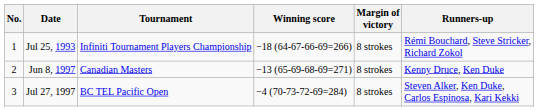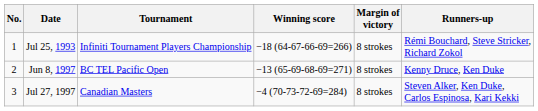 <table class="wikitable" style="font-size:95%;">
 <tr>
 <th>No.</th>
 <th>Date</th>
 <th>Tournament</th>
 <th>Winning score</th>
 <th>Margin of<br>victory</th>
 <th>Runners-up</th>
 </tr>
 <tr>
 <td align=center>1</td>
 <td align=right>Jul 25, <a href='#'>1993</a></td>
 <td><a href='#'>Infiniti Tournament Players Championship</a></td>
 <td>−18 (64-67-66-69=266)</td>
 <td>8 strokes</td>
 <td> <a href='#'>Rémi Bouchard</a>,  <a href='#'>Steve Stricker</a>,<br> <a href='#'>Richard Zokol</a></td>
 </tr>
 <tr>
 <td align=center>2</td>
 <td align=right>Jun 8, <a href='#'>1997</a></td>
-<td><a href='#'>Canadian Masters</a></td>
+<td><a href='#'>BC TEL Pacific Open</a></td>
 <td>−13 (65-69-68-69=271)</td>
 <td>8 strokes</td>
 <td> <a href='#'>Kenny Druce</a>,  <a href='#'>Ken Duke</a></td>
 </tr>
 <tr>
 <td align=center>3</td>
 <td align=right>Jul 27, 1997</td>
-<td><a href='#'>BC TEL Pacific Open</a></td>
+<td><a href='#'>Canadian Masters</a></td>
 <td>−4 (70-73-72-69=284)</td>
 <td>8 strokes</td>
 <td> <a href='#'>Steven Alker</a>,  <a href='#'>Ken Duke</a>,<br> <a href='#'>Carlos Espinosa</a>,  <a href='#'>Kari Kekki</a></td>
 </tr>
 </table>
